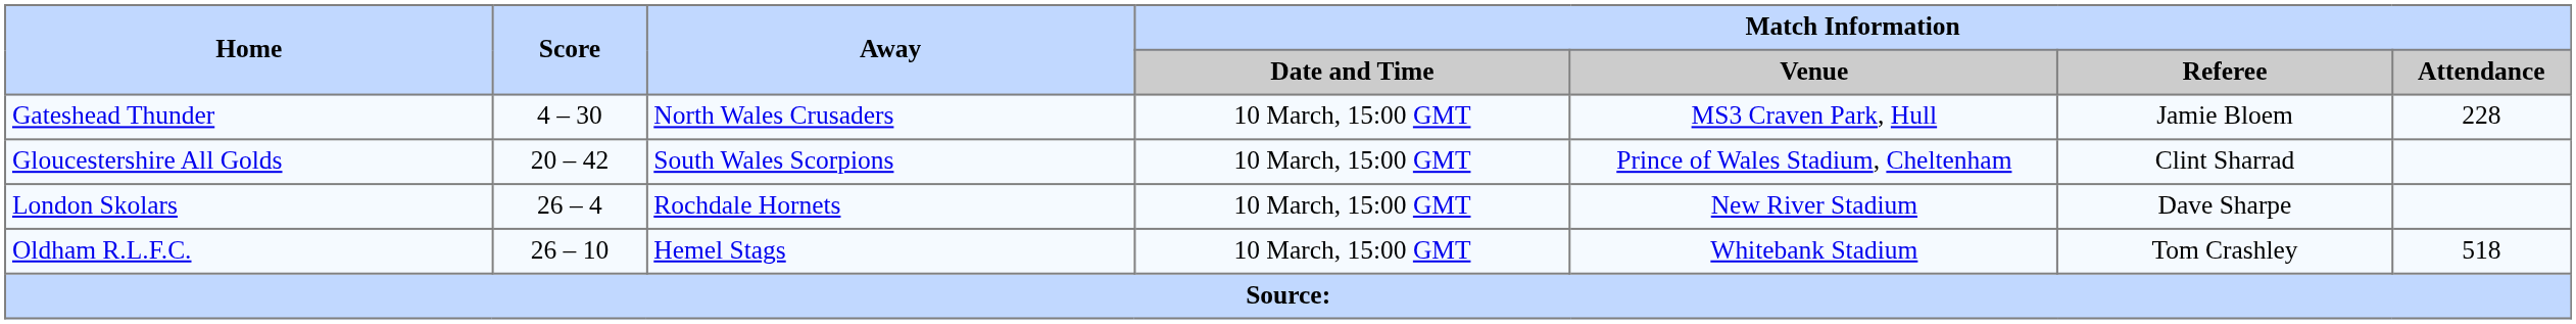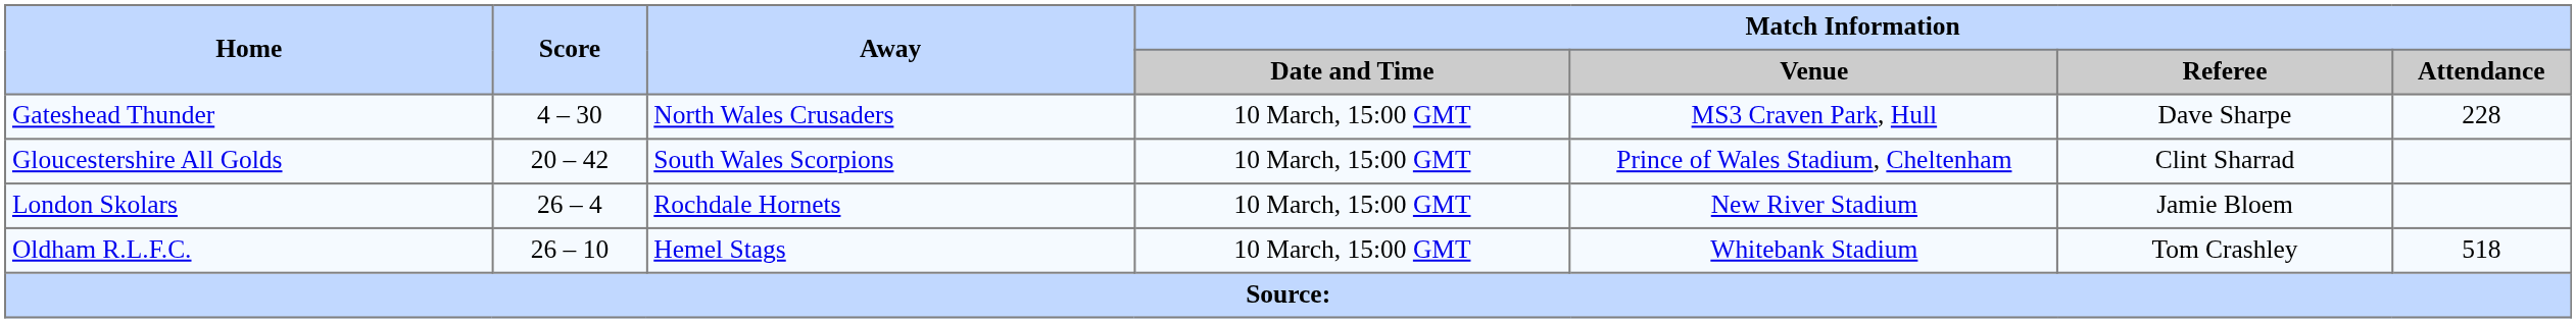 <table border="1" cellpadding="3" cellspacing="0" style="border-collapse:collapse; font-size:80%; text-align:center; width:100%;">
 <tr style="background:#c1d8ff;">
 <th rowspan="2" style="width:19%;">Home</th>
 <th rowspan="2" style="width:6%;">Score</th>
 <th rowspan="2" style="width:19%;">Away</th>
 <th colspan=6>Match Information</th>
 </tr>
 <tr style="background:#ccc;">
 <th width=17%>Date and Time</th>
 <th width=19%>Venue</th>
 <th width=13%>Referee</th>
 <th width=7%>Attendance</th>
 </tr>
 <tr style="background:#f5faff;">
 <td align=left> <a href='#'>Gateshead Thunder</a></td>
 <td>4 – 30</td>
 <td align=left>  <a href='#'>North Wales Crusaders</a></td>
 <td>10 March, 15:00 <a href='#'>GMT</a></td>
 <td><a href='#'>MS3 Craven Park</a>, <a href='#'>Hull</a> </td>
-<td>Jamie Bloem</td>
+<td>Dave Sharpe</td>
 <td>228</td>
 </tr>
 <tr style="background:#f5faff;">
 <td align=left> <a href='#'>Gloucestershire All Golds</a></td>
 <td>20 – 42</td>
 <td align=left> <a href='#'>South Wales Scorpions</a></td>
 <td>10 March, 15:00 <a href='#'>GMT</a></td>
 <td><a href='#'>Prince of Wales Stadium</a>, <a href='#'>Cheltenham</a></td>
 <td>Clint Sharrad</td>
 <td></td>
 </tr>
 <tr style="background:#f5faff;">
 <td align=left> <a href='#'>London Skolars</a></td>
 <td>26 – 4</td>
 <td align=left> <a href='#'>Rochdale Hornets</a></td>
 <td>10 March, 15:00 <a href='#'>GMT</a></td>
 <td><a href='#'>New River Stadium</a></td>
-<td>Dave Sharpe</td>
+<td>Jamie Bloem</td>
 <td></td>
 </tr>
 <tr style="background:#f5faff;">
 <td align=left> <a href='#'>Oldham R.L.F.C.</a></td>
 <td>26 – 10</td>
 <td align=left> <a href='#'>Hemel Stags</a></td>
 <td>10 March, 15:00 <a href='#'>GMT</a></td>
 <td><a href='#'>Whitebank Stadium</a></td>
 <td>Tom Crashley</td>
 <td>518</td>
 </tr>
 <tr style="background:#c1d8ff;">
 <th colspan=12>Source:</th>
 </tr>
 </table>
